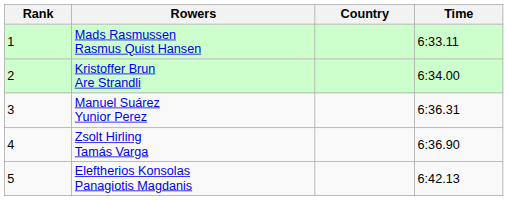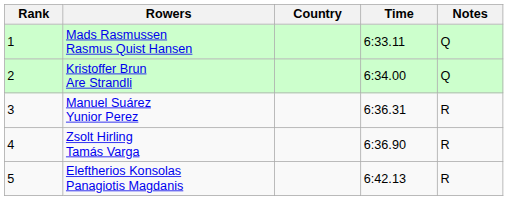 <table class="wikitable sortable" width=50%>
 <tr>
 <th>Rank</th>
 <th>Rowers</th>
 <th>Country</th>
 <th>Time</th>
+<th>Notes</th>
 </tr>
 <tr bgcolor=ccffcc>
 <td>1</td>
 <td><a href='#'>Mads Rasmussen</a><br><a href='#'>Rasmus Quist Hansen</a></td>
 <td></td>
 <td>6:33.11</td>
+<td>Q</td>
 </tr>
 <tr bgcolor=ccffcc>
 <td>2</td>
 <td><a href='#'>Kristoffer Brun</a><br><a href='#'>Are Strandli</a></td>
 <td></td>
 <td>6:34.00</td>
+<td>Q</td>
 </tr>
 <tr>
 <td>3</td>
 <td><a href='#'>Manuel Suárez</a><br><a href='#'>Yunior Perez</a></td>
 <td></td>
 <td>6:36.31</td>
+<td>R</td>
 </tr>
 <tr>
 <td>4</td>
 <td><a href='#'>Zsolt Hirling</a><br><a href='#'>Tamás Varga</a></td>
 <td></td>
 <td>6:36.90</td>
+<td>R</td>
 </tr>
 <tr>
 <td>5</td>
 <td><a href='#'>Eleftherios Konsolas</a><br><a href='#'>Panagiotis Magdanis</a></td>
 <td></td>
 <td>6:42.13</td>
+<td>R</td>
 </tr>
 </table>
